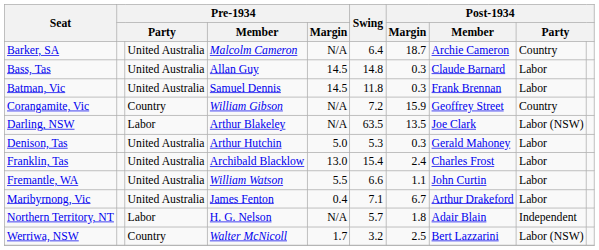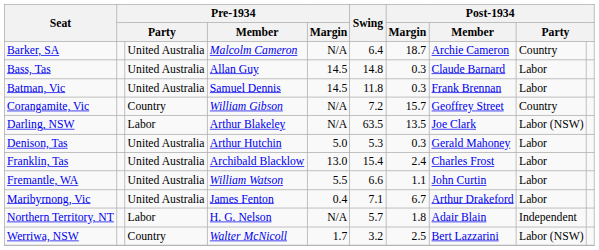 <table class="wikitable">
 <tr>
 <th rowspan=2>Seat</th>
 <th colspan=4>Pre-1934</th>
 <th rowspan=2>Swing</th>
 <th colspan=4>Post-1934</th>
 </tr>
 <tr>
 <th colspan=2>Party</th>
 <th>Member</th>
 <th>Margin</th>
 <th>Margin</th>
 <th>Member</th>
 <th colspan=2>Party</th>
 </tr>
 <tr>
 <td><a href='#'>Barker, SA</a></td>
 <td> </td>
 <td>United Australia</td>
 <td><em><a href='#'>Malcolm Cameron</a></em></td>
 <td style="text-align:right;">N/A</td>
 <td style="text-align:right;">6.4</td>
 <td style="text-align:right;">18.7</td>
 <td><a href='#'>Archie Cameron</a></td>
 <td>Country</td>
 <td> </td>
 </tr>
 <tr>
 <td><a href='#'>Bass, Tas</a></td>
 <td> </td>
 <td>United Australia</td>
 <td><a href='#'>Allan Guy</a></td>
 <td style="text-align:right;">14.5</td>
 <td style="text-align:right;">14.8</td>
 <td style="text-align:right;">0.3</td>
 <td><a href='#'>Claude Barnard</a></td>
 <td>Labor</td>
 <td> </td>
 </tr>
 <tr>
 <td><a href='#'>Batman, Vic</a></td>
 <td> </td>
 <td>United Australia</td>
 <td><a href='#'>Samuel Dennis</a></td>
 <td style="text-align:right;">14.5</td>
 <td style="text-align:right;">11.8</td>
 <td style="text-align:right;">0.3</td>
 <td><a href='#'>Frank Brennan</a></td>
 <td>Labor</td>
 <td> </td>
 </tr>
 <tr>
 <td><a href='#'>Corangamite, Vic</a></td>
 <td> </td>
 <td>Country</td>
 <td><em><a href='#'>William Gibson</a></em></td>
 <td style="text-align:right;">N/A</td>
 <td style="text-align:right;">7.2</td>
-<td style="text-align:right;">15.9</td>
+<td style="text-align:right;">15.7</td>
 <td><a href='#'>Geoffrey Street</a></td>
 <td>Country</td>
 <td> </td>
 </tr>
 <tr>
 <td><a href='#'>Darling, NSW</a></td>
 <td> </td>
 <td>Labor</td>
 <td><a href='#'>Arthur Blakeley</a></td>
 <td style="text-align:right;">N/A</td>
 <td style="text-align:right;">63.5</td>
 <td style="text-align:right;">13.5</td>
 <td><a href='#'>Joe Clark</a></td>
 <td>Labor (NSW)</td>
 <td> </td>
 </tr>
 <tr>
 <td><a href='#'>Denison, Tas</a></td>
 <td> </td>
 <td>United Australia</td>
 <td><a href='#'>Arthur Hutchin</a></td>
 <td style="text-align:right;">5.0</td>
 <td style="text-align:right;">5.3</td>
 <td style="text-align:right;">0.3</td>
 <td><a href='#'>Gerald Mahoney</a></td>
 <td>Labor</td>
 <td> </td>
 </tr>
 <tr>
 <td><a href='#'>Franklin, Tas</a></td>
 <td> </td>
 <td>United Australia</td>
 <td><a href='#'>Archibald Blacklow</a></td>
 <td style="text-align:right;">13.0</td>
 <td style="text-align:right;">15.4</td>
 <td style="text-align:right;">2.4</td>
 <td><a href='#'>Charles Frost</a></td>
 <td>Labor</td>
 <td> </td>
 </tr>
 <tr>
 <td><a href='#'>Fremantle, WA</a></td>
 <td> </td>
 <td>United Australia</td>
 <td><em><a href='#'>William Watson</a></em></td>
 <td style="text-align:right;">5.5</td>
 <td style="text-align:right;">6.6</td>
 <td style="text-align:right;">1.1</td>
 <td><a href='#'>John Curtin</a></td>
 <td>Labor</td>
 <td> </td>
 </tr>
 <tr>
 <td><a href='#'>Maribyrnong, Vic</a></td>
 <td> </td>
 <td>United Australia</td>
 <td><a href='#'>James Fenton</a></td>
 <td style="text-align:right;">0.4</td>
 <td style="text-align:right;">7.1</td>
 <td style="text-align:right;">6.7</td>
 <td><a href='#'>Arthur Drakeford</a></td>
 <td>Labor</td>
 <td> </td>
 </tr>
 <tr>
 <td><a href='#'>Northern Territory, NT</a></td>
 <td> </td>
 <td>Labor</td>
 <td><a href='#'>H. G. Nelson</a></td>
 <td style="text-align:right;">N/A</td>
 <td style="text-align:right;">5.7</td>
 <td style="text-align:right;">1.8</td>
 <td><a href='#'>Adair Blain</a></td>
 <td>Independent</td>
 <td> </td>
 </tr>
 <tr>
 <td><a href='#'>Werriwa, NSW</a></td>
 <td> </td>
 <td>Country</td>
 <td><em><a href='#'>Walter McNicoll</a></em></td>
 <td style="text-align:right;">1.7</td>
 <td style="text-align:right;">3.2</td>
 <td style="text-align:right;">2.5</td>
 <td><a href='#'>Bert Lazzarini</a></td>
 <td>Labor (NSW)</td>
 <td> </td>
 </tr>
 <tr>
 </tr>
 </table>
